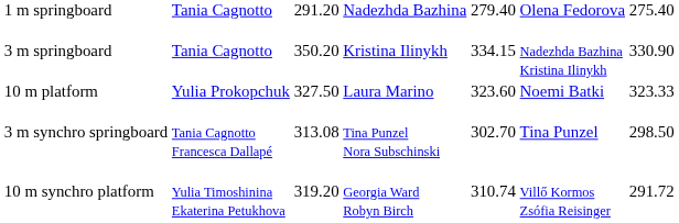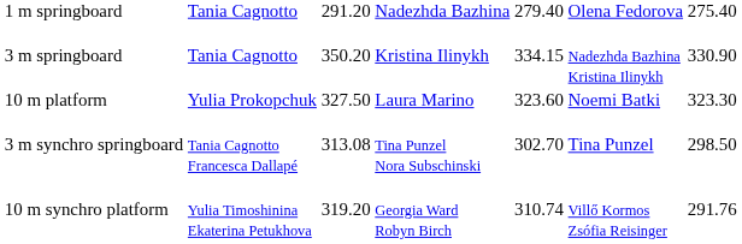 <table>
 <tr>
 <td>1 m springboard<br></td>
 <td><a href='#'>Tania Cagnotto</a> <br> </td>
 <td>291.20</td>
 <td><a href='#'>Nadezhda Bazhina</a> <br> </td>
 <td>279.40</td>
 <td><a href='#'>Olena Fedorova</a> <br> </td>
 <td>275.40</td>
 </tr>
 <tr>
 <td>3 m springboard<br></td>
 <td><a href='#'>Tania Cagnotto</a> <br> </td>
 <td>350.20</td>
 <td><a href='#'>Kristina Ilinykh</a> <br> </td>
 <td>334.15</td>
 <td> <br><small><a href='#'>Nadezhda Bazhina</a><br><a href='#'>Kristina Ilinykh</a></small></td>
 <td>330.90</td>
 </tr>
 <tr>
 <td>10 m platform<br></td>
 <td><a href='#'>Yulia Prokopchuk</a> <br> </td>
 <td>327.50</td>
 <td><a href='#'>Laura Marino</a> <br> </td>
 <td>323.60</td>
 <td><a href='#'>Noemi Batki</a> <br> </td>
-<td>323.33</td>
+<td>323.30</td>
 </tr>
 <tr>
 <td>3 m synchro springboard<br></td>
 <td> <br><small><a href='#'>Tania Cagnotto</a><br><a href='#'>Francesca Dallapé</a></small></td>
 <td>313.08</td>
 <td> <br><small><a href='#'>Tina Punzel</a><br><a href='#'>Nora Subschinski</a></small></td>
 <td>302.70</td>
 <td><a href='#'>Tina Punzel</a> <br> </td>
 <td>298.50</td>
 </tr>
 <tr>
 <td>10 m synchro platform<br></td>
 <td> <br><small><a href='#'>Yulia Timoshinina</a><br><a href='#'>Ekaterina Petukhova</a></small></td>
 <td>319.20</td>
 <td> <br><small><a href='#'>Georgia Ward</a><br><a href='#'>Robyn Birch</a></small></td>
 <td>310.74</td>
 <td> <br><small><a href='#'>Villő Kormos</a><br><a href='#'>Zsófia Reisinger</a></small></td>
-<td>291.72</td>
+<td>291.76</td>
 </tr>
 </table>
